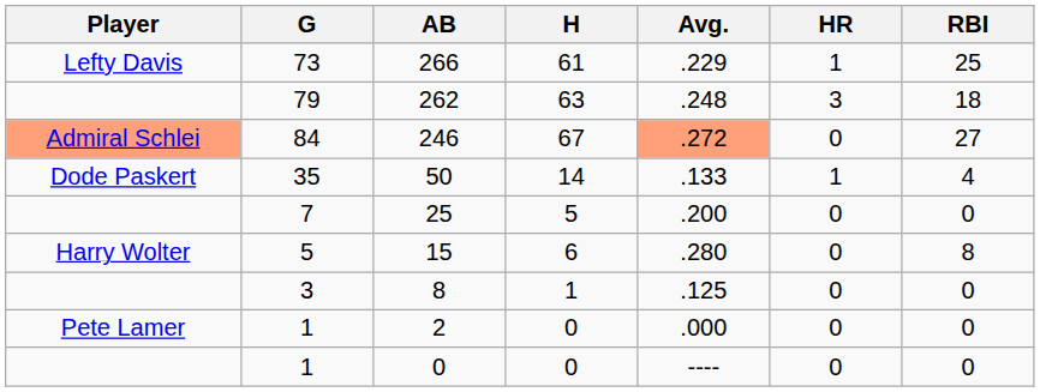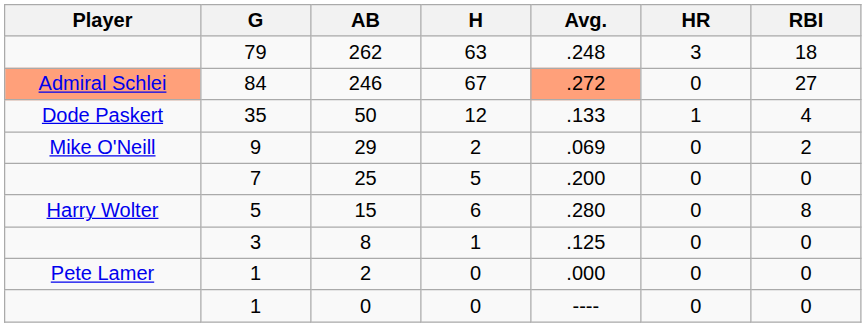 <table class="wikitable sortable">
 <tr>
 <th bgcolor="#DDDDFF" width="16%">Player</th>
 <th bgcolor="#DDDDFF" width="9%">G</th>
 <th bgcolor="#DDDDFF" width="9%">AB</th>
 <th bgcolor="#DDDDFF" width="9%">H</th>
 <th bgcolor="#DDDDFF" width="9%">Avg.</th>
 <th bgcolor="#DDDDFF" width="9%">HR</th>
 <th bgcolor="#DDDDFF" width="9%">RBI</th>
-</tr>
-<tr align="center">
-<td><a href='#'>Lefty Davis</a></td>
-<td>73</td>
-<td>266</td>
-<td>61</td>
-<td>.229</td>
-<td>1</td>
-<td>25</td>
 </tr>
 <tr align=center>
 <td></td>
 <td>79</td>
 <td>262</td>
 <td>63</td>
 <td>.248</td>
 <td>3</td>
 <td>18</td>
 </tr>
 <tr align="center">
 <td style="background: lightsalmon;"><a href='#'>Admiral Schlei</a></td>
 <td>84</td>
 <td>246</td>
 <td>67</td>
 <td style="background: lightsalmon;">.272</td>
 <td>0</td>
 <td>27</td>
 </tr>
 <tr align=center>
 <td><a href='#'>Dode Paskert</a></td>
 <td>35</td>
 <td>50</td>
-<td>14</td>
+<td>12</td>
 <td>.133</td>
 <td>1</td>
 <td>4</td>
+</tr>
+<tr align=center>
+<td><a href='#'>Mike O'Neill</a></td>
+<td>9</td>
+<td>29</td>
+<td>2</td>
+<td>.069</td>
+<td>0</td>
+<td>2</td>
 </tr>
 <tr align=center>
 <td></td>
 <td>7</td>
 <td>25</td>
 <td>5</td>
 <td>.200</td>
 <td>0</td>
 <td>0</td>
 </tr>
 <tr align="center">
 <td><a href='#'>Harry Wolter</a></td>
 <td>5</td>
 <td>15</td>
 <td>6</td>
 <td>.280</td>
 <td>0</td>
 <td>8</td>
 </tr>
 <tr align=center>
 <td></td>
 <td>3</td>
 <td>8</td>
 <td>1</td>
 <td>.125</td>
 <td>0</td>
 <td>0</td>
 </tr>
 <tr align="center">
 <td><a href='#'>Pete Lamer</a></td>
 <td>1</td>
 <td>2</td>
 <td>0</td>
 <td>.000</td>
 <td>0</td>
 <td>0</td>
 </tr>
 <tr align=center>
 <td></td>
 <td>1</td>
 <td>0</td>
 <td>0</td>
 <td>----</td>
 <td>0</td>
 <td>0</td>
 </tr>
 </table>
